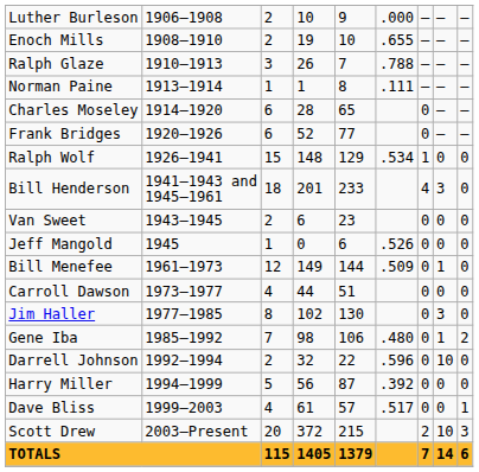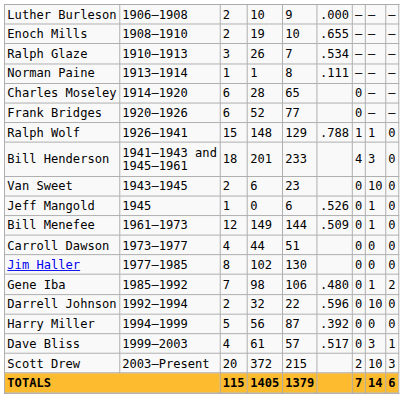 <table class="wikitable sortable" align="center">
 <tr>
 </tr>
 <tr>
 <td>Luther Burleson</td>
 <td>1906–1908</td>
 <td>2</td>
 <td>10</td>
 <td>9</td>
 <td>.000</td>
 <td>—</td>
 <td>—</td>
 <td>—</td>
 </tr>
 <tr>
 <td>Enoch Mills</td>
 <td>1908–1910</td>
 <td>2</td>
 <td>19</td>
 <td>10</td>
 <td>.655</td>
 <td>—</td>
 <td>—</td>
 <td>—</td>
 </tr>
 <tr>
 <td>Ralph Glaze</td>
 <td>1910–1913</td>
 <td>3</td>
 <td>26</td>
 <td>7</td>
-<td>.788</td>
+<td>.534</td>
 <td>—</td>
 <td>—</td>
 <td>—</td>
 </tr>
 <tr>
 <td>Norman Paine</td>
 <td>1913–1914</td>
 <td>1</td>
 <td>1</td>
 <td>8</td>
 <td>.111</td>
 <td>—</td>
 <td>—</td>
 <td>—</td>
 </tr>
 <tr>
 <td>Charles Moseley</td>
 <td>1914–1920</td>
 <td>6</td>
 <td>28</td>
 <td>65</td>
 <td></td>
 <td>0</td>
 <td>—</td>
 <td>—</td>
 </tr>
 <tr>
 <td>Frank Bridges</td>
 <td>1920–1926</td>
 <td>6</td>
 <td>52</td>
 <td>77</td>
 <td></td>
 <td>0</td>
 <td>—</td>
 <td>—</td>
 </tr>
 <tr>
 <td>Ralph Wolf</td>
 <td>1926–1941</td>
 <td>15</td>
 <td>148</td>
 <td>129</td>
-<td>.534</td>
+<td>.788</td>
 <td>1</td>
-<td>0</td>
+<td>1</td>
 <td>0</td>
 </tr>
 <tr>
 <td>Bill Henderson</td>
 <td>1941–1943 and<br>1945–1961</td>
 <td>18</td>
 <td>201</td>
 <td>233</td>
 <td></td>
 <td>4</td>
 <td>3</td>
 <td>0</td>
 </tr>
 <tr>
 <td>Van Sweet</td>
 <td>1943–1945</td>
 <td>2</td>
 <td>6</td>
 <td>23</td>
 <td></td>
 <td>0</td>
-<td>0</td>
+<td>10</td>
 <td>0</td>
 </tr>
 <tr>
 <td>Jeff Mangold</td>
 <td>1945</td>
 <td>1</td>
 <td>0</td>
 <td>6</td>
 <td>.526</td>
 <td>0</td>
-<td>0</td>
+<td>1</td>
 <td>0</td>
 </tr>
 <tr>
 <td>Bill Menefee</td>
 <td>1961–1973</td>
 <td>12</td>
 <td>149</td>
 <td>144</td>
 <td>.509</td>
 <td>0</td>
 <td>1</td>
 <td>0</td>
 </tr>
 <tr>
 <td>Carroll Dawson</td>
 <td>1973–1977</td>
 <td>4</td>
 <td>44</td>
 <td>51</td>
 <td></td>
 <td>0</td>
 <td>0</td>
 <td>0</td>
 </tr>
 <tr>
 <td><a href='#'>Jim Haller</a></td>
 <td>1977–1985</td>
 <td>8</td>
 <td>102</td>
 <td>130</td>
 <td></td>
 <td>0</td>
-<td>3</td>
+<td>0</td>
 <td>0</td>
 </tr>
 <tr>
 <td>Gene Iba</td>
 <td>1985–1992</td>
 <td>7</td>
 <td>98</td>
 <td>106</td>
 <td>.480</td>
 <td>0</td>
 <td>1</td>
 <td>2</td>
 </tr>
 <tr>
 <td>Darrell Johnson</td>
 <td>1992–1994</td>
 <td>2</td>
 <td>32</td>
 <td>22</td>
 <td>.596</td>
 <td>0</td>
 <td>10</td>
 <td>0</td>
 </tr>
 <tr>
 <td>Harry Miller</td>
 <td>1994–1999</td>
 <td>5</td>
 <td>56</td>
 <td>87</td>
 <td>.392</td>
 <td>0</td>
 <td>0</td>
 <td>0</td>
 </tr>
 <tr>
 <td>Dave Bliss</td>
 <td>1999–2003</td>
 <td>4</td>
 <td>61</td>
 <td>57</td>
 <td>.517</td>
 <td>0</td>
-<td>0</td>
+<td>3</td>
 <td>1</td>
 </tr>
 <tr>
 <td>Scott Drew</td>
 <td>2003–Present</td>
 <td>20</td>
 <td>372</td>
 <td>215</td>
 <td></td>
 <td>2</td>
 <td>10</td>
 <td>3</td>
 </tr>
 <tr>
 <td colspan=2 style="font-weight:bold" bgcolor="#FDBB2F">TOTALS</td>
 <td style="font-weight:bold" bgcolor="#FDBB2F">115</td>
 <td style="font-weight:bold" bgcolor="#FDBB2F">1405</td>
 <td style="font-weight:bold" bgcolor="#FDBB2F">1379</td>
 <td style="font-weight:bold" bgcolor="#FDBB2F"></td>
 <td style="font-weight:bold" bgcolor="#FDBB2F">7</td>
 <td style="font-weight:bold" bgcolor="#FDBB2F">14</td>
 <td style="font-weight:bold" bgcolor="#FDBB2F">6</td>
 </tr>
 <tr class="sortbottom" style="font-weight:bold">
 </tr>
 </table>
